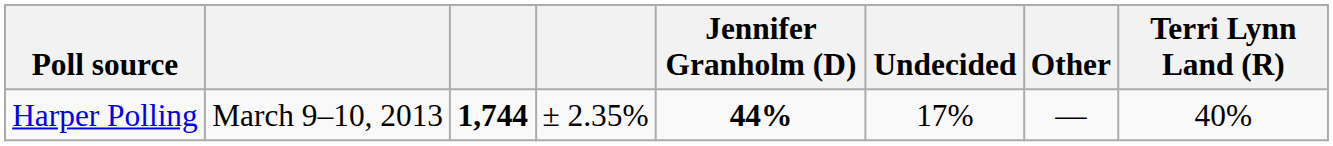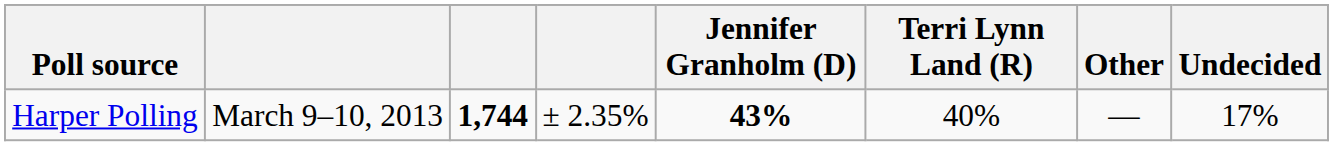 <table class="wikitable" style="text-align:center">
 <tr valign= bottom>
 <th>Poll source</th>
 <th></th>
 <th></th>
 <th></th>
 <th style="width:100px;">Jennifer<br>Granholm (D)</th>
+<th style="width:100px;">Terri Lynn<br>Land (R)</th>
+<th>Other</th>
 <th>Undecided</th>
-<th>Other</th>
-<th style="width:100px;">Terri Lynn<br>Land (R)</th>
 </tr>
 <tr>
 <td align=left><a href='#'>Harper Polling</a></td>
 <td>March 9–10, 2013</td>
 <td><strong>1,744</strong></td>
 <td>± 2.35%</td>
-<td><strong>44%</strong></td>
+<td><strong>43%</strong></td>
+<td>40%</td>
+<td>—</td>
 <td>17%</td>
-<td>—</td>
-<td>40%</td>
 </tr>
 </table>
